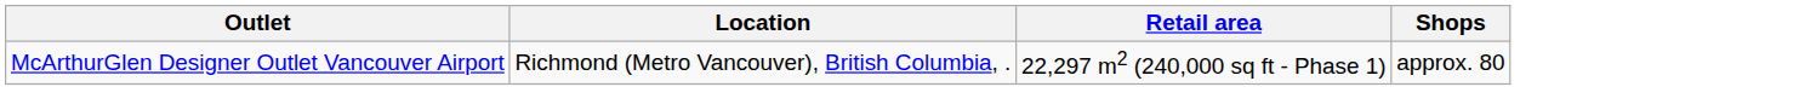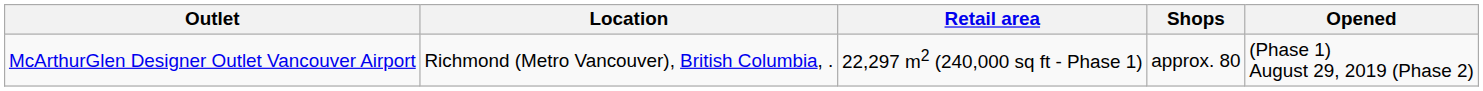 <table class="wikitable sortable">
 <tr>
 <th>Outlet</th>
 <th>Location</th>
 <th><a href='#'>Retail area</a></th>
 <th>Shops</th>
+<th>Opened</th>
 </tr>
 <tr>
 <td><a href='#'>McArthurGlen Designer Outlet Vancouver Airport</a></td>
 <td>Richmond (Metro Vancouver), <a href='#'>British Columbia</a>, .</td>
 <td>22,297 m<sup>2</sup> (240,000 sq ft - Phase 1)</td>
 <td>approx. 80</td>
+<td> (Phase 1) <br> August 29, 2019 (Phase 2)</td>
 </tr>
 </table>
